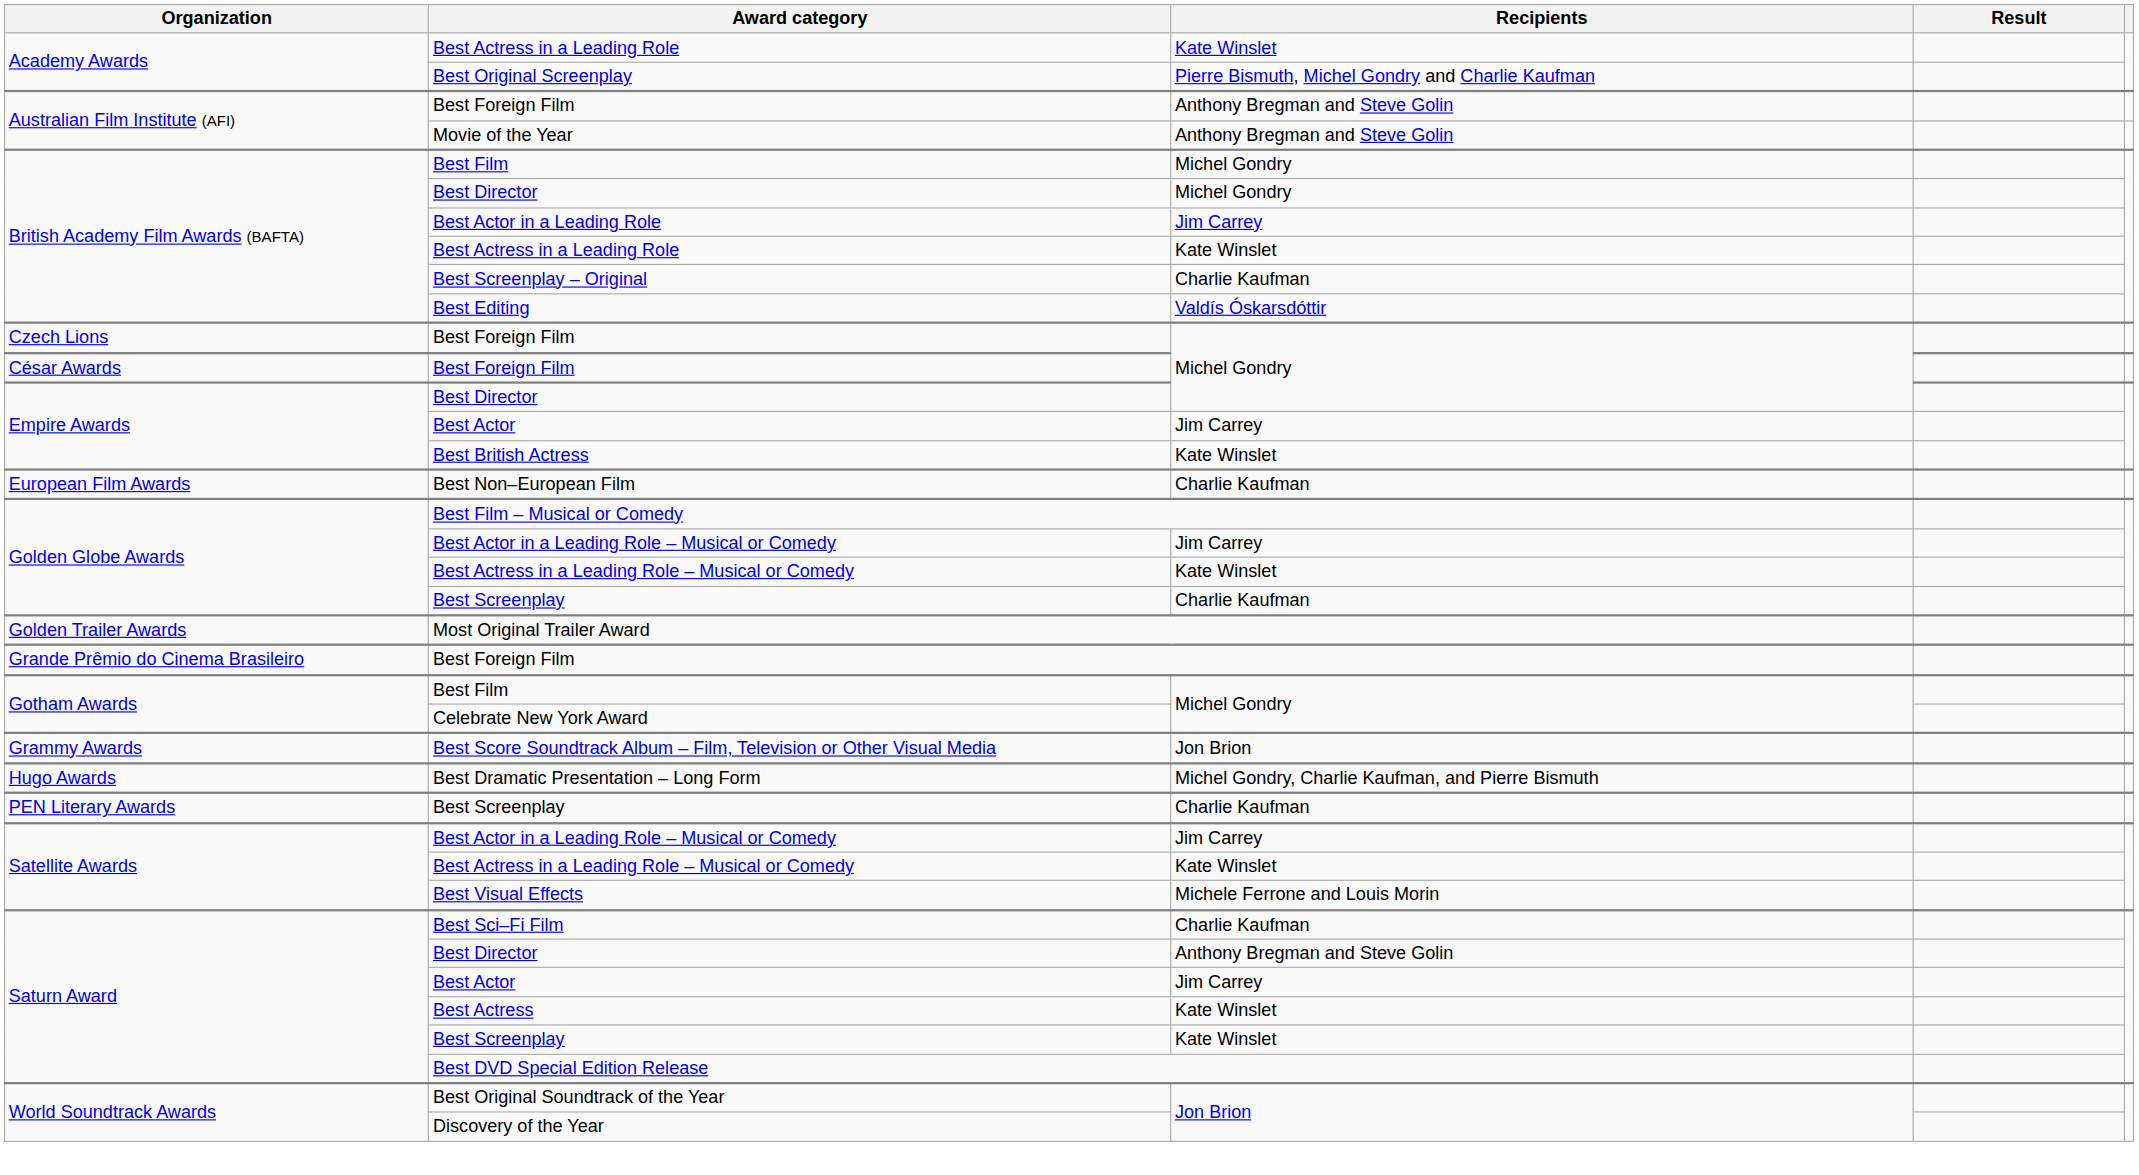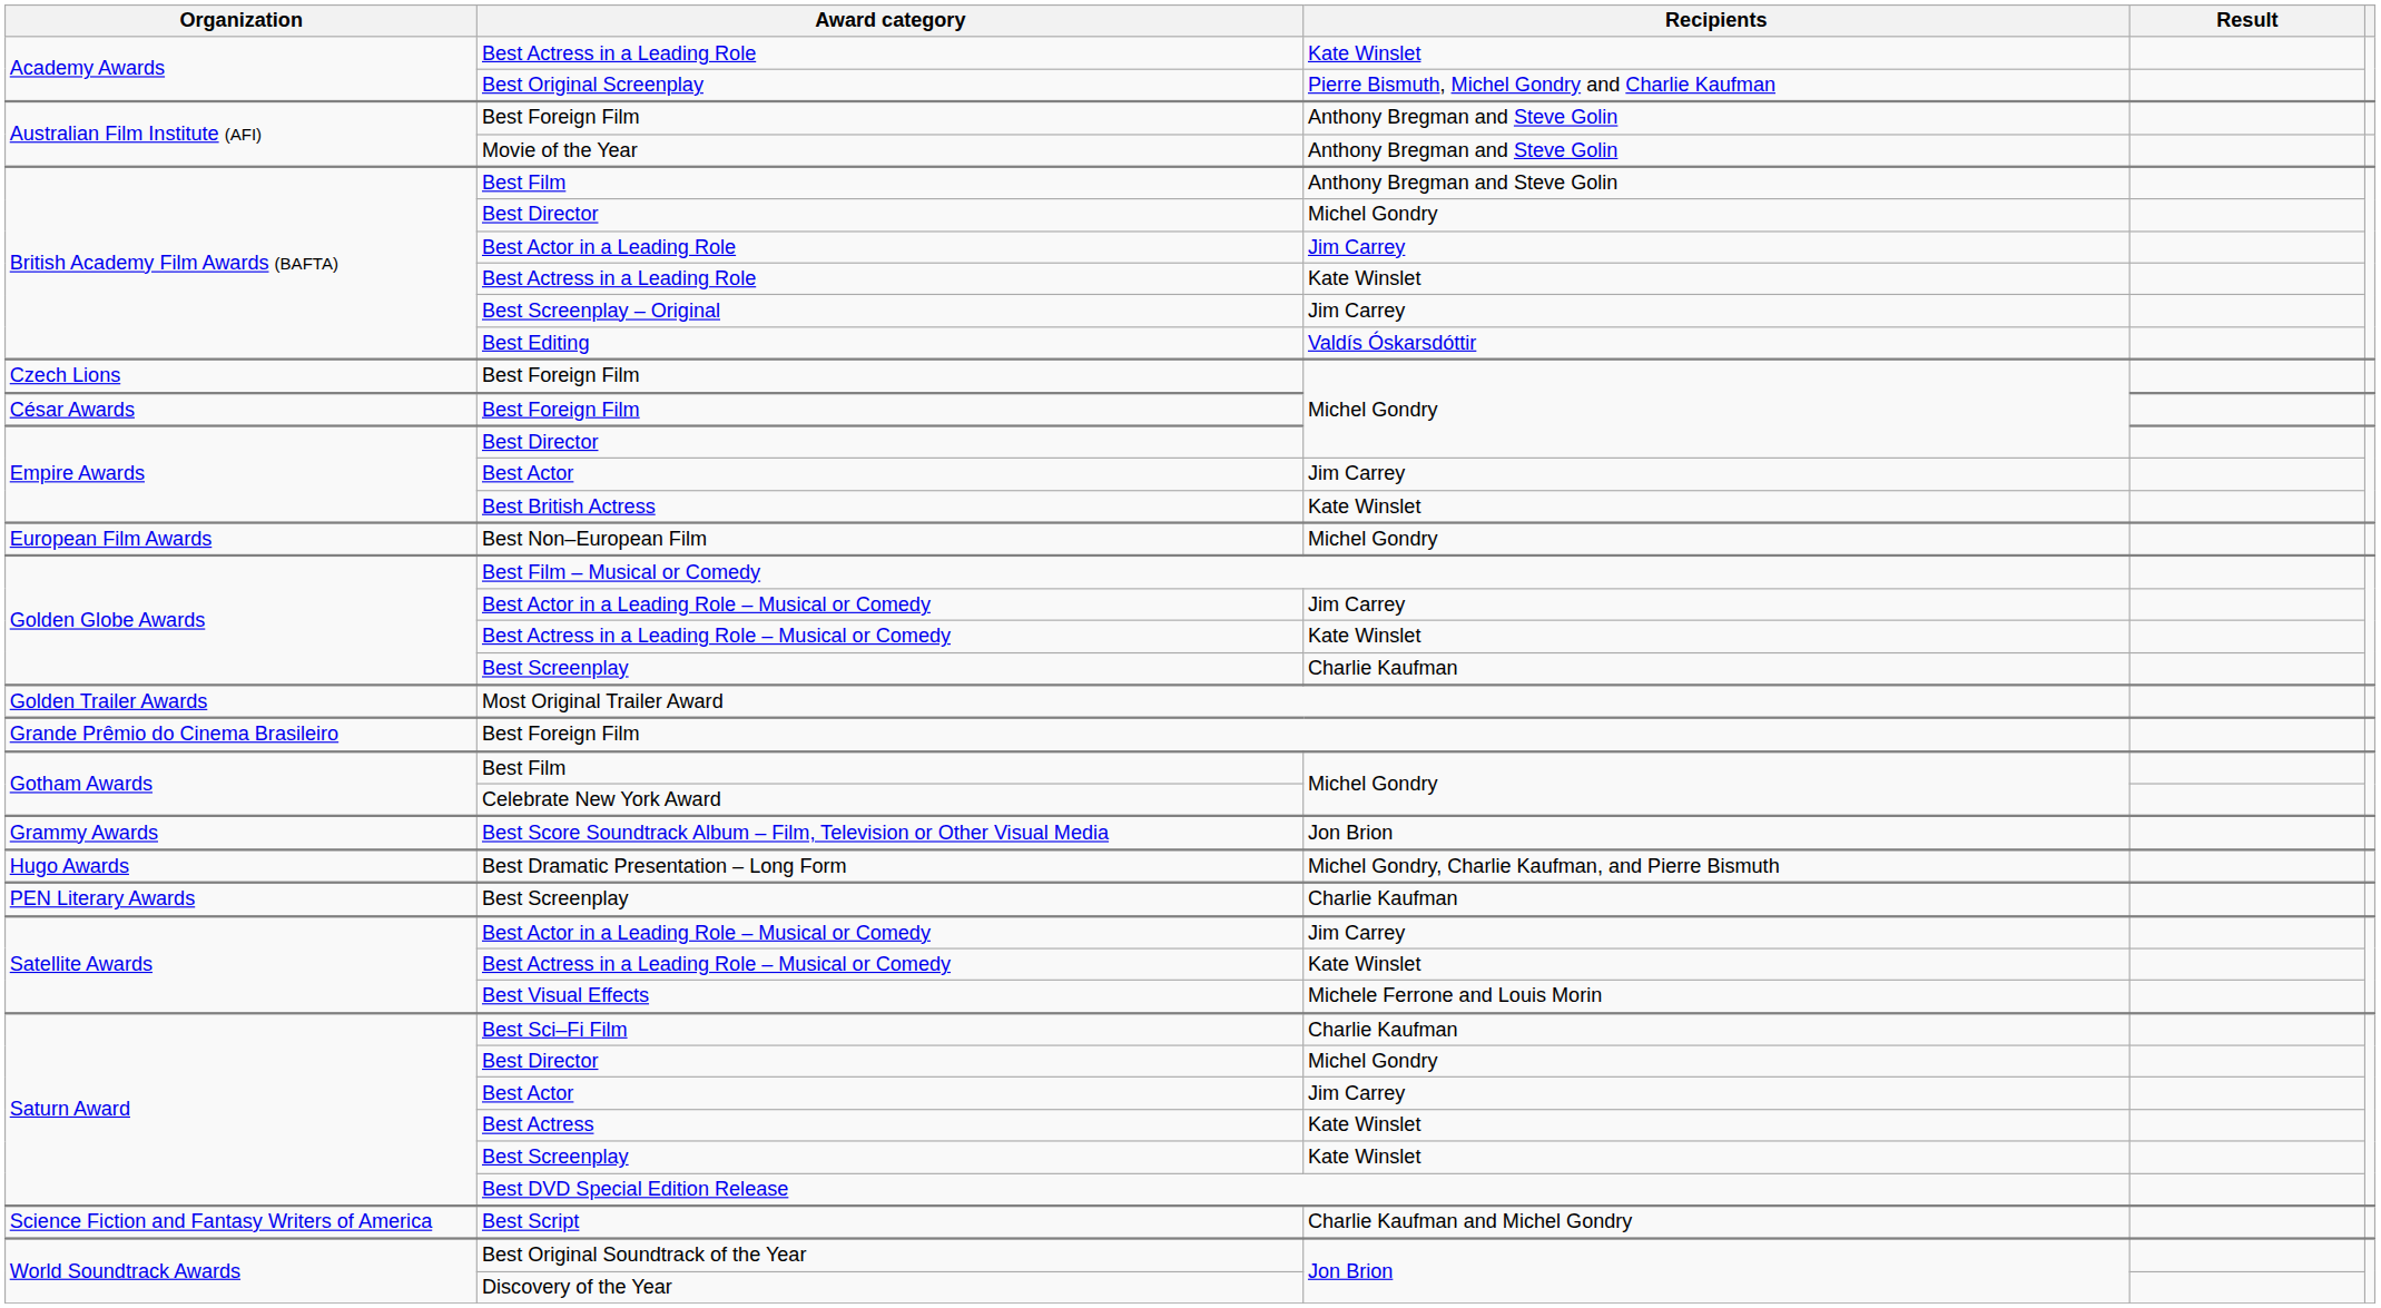 <table class="wikitable" width="95%" cellpadding="5">
 <tr>
 <th width="20%">Organization</th>
 <th width="35%">Award category</th>
 <th width="35%">Recipients</th>
 <th width="10%">Result</th>
 <th scope="col" class="unsortable"></th>
 </tr>
 <tr>
 <td rowspan=2><a href='#'>Academy Awards</a></td>
 <td><a href='#'>Best Actress in a Leading Role</a></td>
 <td><a href='#'>Kate Winslet</a></td>
 <td></td>
 <td rowspan=2 style="text-align:center;"></td>
 </tr>
 <tr>
 <td><a href='#'>Best Original Screenplay</a></td>
 <td><a href='#'>Pierre Bismuth</a>, <a href='#'>Michel Gondry</a> and <a href='#'>Charlie Kaufman</a></td>
 <td></td>
 </tr>
 <tr style="border-top:2px solid gray;">
 <td rowspan=2><a href='#'>Australian Film Institute</a> <small>(AFI)</small></td>
 <td>Best Foreign Film</td>
 <td>Anthony Bregman and <a href='#'>Steve Golin</a></td>
 <td></td>
 <td rowspan=1 style="text-align:center;"></td>
 </tr>
 <tr>
 <td>Movie of the Year</td>
 <td>Anthony Bregman and <a href='#'>Steve Golin</a></td>
 <td></td>
 <td rowspan=1 style="text-align:center;"></td>
 </tr>
 <tr style="border-top:2px solid gray;">
 <td rowspan=6><a href='#'>British Academy Film Awards</a> <small>(BAFTA)</small></td>
 <td><a href='#'>Best Film</a></td>
-<td>Michel Gondry</td>
+<td>Anthony Bregman and Steve Golin</td>
 <td></td>
 <td rowspan=6 style="text-align:center;"><br></td>
 </tr>
 <tr>
 <td><a href='#'>Best Director</a></td>
 <td>Michel Gondry</td>
 <td></td>
 </tr>
 <tr>
 <td><a href='#'>Best Actor in a Leading Role</a></td>
 <td><a href='#'>Jim Carrey</a></td>
 <td></td>
 </tr>
 <tr>
 <td><a href='#'>Best Actress in a Leading Role</a></td>
 <td>Kate Winslet</td>
 <td></td>
 </tr>
 <tr>
 <td><a href='#'>Best Screenplay – Original</a></td>
-<td>Charlie Kaufman</td>
+<td>Jim Carrey</td>
 <td></td>
 </tr>
 <tr>
 <td><a href='#'>Best Editing</a></td>
 <td><a href='#'>Valdís Óskarsdóttir</a></td>
 <td></td>
 </tr>
 <tr style="border-top:2px solid gray;">
 <td><a href='#'>Czech Lions</a></td>
 <td>Best Foreign Film</td>
 <td rowspan="3">Michel Gondry</td>
 <td></td>
 <td rowspan="1" style="text-align:center;"></td>
 </tr>
 <tr style="border-top:2px solid gray;">
 <td><a href='#'>César Awards</a></td>
 <td><a href='#'>Best Foreign Film</a></td>
 <td></td>
 <td rowspan="1" style="text-align:center;"></td>
 </tr>
 <tr style="border-top:2px solid gray;">
 <td rowspan="3"><a href='#'>Empire Awards</a></td>
 <td><a href='#'>Best Director</a></td>
 <td></td>
 <td rowspan="3" style="text-align:center;"><br><br></td>
 </tr>
 <tr>
 <td><a href='#'>Best Actor</a></td>
 <td>Jim Carrey</td>
 <td></td>
 </tr>
 <tr>
 <td><a href='#'>Best British Actress</a></td>
 <td>Kate Winslet</td>
 <td></td>
 </tr>
 <tr style="border-top:2px solid gray;">
 <td><a href='#'>European Film Awards</a></td>
 <td>Best Non–European Film</td>
-<td>Charlie Kaufman</td>
+<td>Michel Gondry</td>
 <td></td>
 <td rowspan=1 style="text-align:center;"></td>
 </tr>
 <tr style="border-top:2px solid gray;">
 <td rowspan=4><a href='#'>Golden Globe Awards</a></td>
 <td colspan="2"><a href='#'>Best Film – Musical or Comedy</a></td>
 <td></td>
 <td rowspan=4 style="text-align:center;"></td>
 </tr>
 <tr>
 <td><a href='#'>Best Actor in a Leading Role – Musical or Comedy</a></td>
 <td>Jim Carrey</td>
 <td></td>
 </tr>
 <tr>
 <td><a href='#'>Best Actress in a Leading Role – Musical or Comedy</a></td>
 <td>Kate Winslet</td>
 <td></td>
 </tr>
 <tr>
 <td><a href='#'>Best Screenplay</a></td>
 <td>Charlie Kaufman</td>
 <td></td>
 </tr>
 <tr style="border-top:2px solid gray;">
 <td><a href='#'>Golden Trailer Awards</a></td>
 <td colspan=2>Most Original Trailer Award</td>
 <td></td>
 <td rowspan=1 style="text-align:center;"></td>
 </tr>
 <tr style="border-top:2px solid gray;">
 <td><a href='#'>Grande Prêmio do Cinema Brasileiro</a></td>
 <td colspan=2>Best Foreign Film</td>
 <td></td>
 <td rowspan=1 style="text-align:center;"></td>
 </tr>
 <tr style="border-top:2px solid gray;">
 <td rowspan=2><a href='#'>Gotham Awards</a></td>
 <td>Best Film</td>
 <td rowspan="2">Michel Gondry</td>
 <td></td>
 <td rowspan=2 style="text-align:center;"></td>
 </tr>
 <tr>
 <td>Celebrate New York Award</td>
 <td></td>
 </tr>
 <tr style="border-top:2px solid gray;">
 <td><a href='#'>Grammy Awards</a></td>
 <td><a href='#'>Best Score Soundtrack Album – Film, Television or Other Visual Media</a></td>
 <td>Jon Brion</td>
 <td></td>
 <td rowspan=1 style="text-align:center;"></td>
 </tr>
 <tr style="border-top:2px solid gray;">
 <td><a href='#'>Hugo Awards</a></td>
 <td>Best Dramatic Presentation – Long Form</td>
 <td>Michel Gondry, Charlie Kaufman, and Pierre Bismuth</td>
 <td></td>
 <td rowspan=1 style="text-align:center;"></td>
 </tr>
 <tr style="border-top:2px solid gray;">
 <td><a href='#'>PEN Literary Awards</a></td>
 <td>Best Screenplay</td>
 <td>Charlie Kaufman</td>
 <td></td>
 <td rowspan=1 style="text-align:center;"></td>
 </tr>
 <tr style="border-top:2px solid gray;">
 <td rowspan=3><a href='#'>Satellite Awards</a></td>
 <td><a href='#'>Best Actor in a Leading Role – Musical or Comedy</a></td>
 <td>Jim Carrey</td>
 <td></td>
 <td rowspan=3 style="text-align:center;"></td>
 </tr>
 <tr>
 <td><a href='#'>Best Actress in a Leading Role – Musical or Comedy</a></td>
 <td>Kate Winslet</td>
 <td></td>
 </tr>
 <tr>
 <td><a href='#'>Best Visual Effects</a></td>
 <td>Michele Ferrone and Louis Morin</td>
 <td></td>
 </tr>
 <tr style="border-top:2px solid gray;">
 <td rowspan=6><a href='#'>Saturn Award</a></td>
 <td><a href='#'>Best Sci–Fi Film</a></td>
 <td>Charlie Kaufman</td>
 <td></td>
 <td rowspan=6 style="text-align:center;"><br></td>
 </tr>
 <tr>
 <td><a href='#'>Best Director</a></td>
-<td>Anthony Bregman and Steve Golin</td>
+<td>Michel Gondry</td>
 <td></td>
 </tr>
 <tr>
 <td><a href='#'>Best Actor</a></td>
 <td>Jim Carrey</td>
 <td></td>
 </tr>
 <tr>
 <td><a href='#'>Best Actress</a></td>
 <td>Kate Winslet</td>
 <td></td>
 </tr>
 <tr>
 <td><a href='#'>Best Screenplay</a></td>
 <td>Kate Winslet</td>
 <td></td>
 </tr>
 <tr>
 <td colspan="2"><a href='#'>Best DVD Special Edition Release</a></td>
 <td></td>
 </tr>
 <tr style="border-top:2px solid gray;">
+<td><a href='#'>Science Fiction and Fantasy Writers of America</a></td>
+<td><a href='#'>Best Script</a></td>
+<td>Charlie Kaufman and Michel Gondry</td>
+<td></td>
+<td rowspan=1 style="text-align:center;"></td>
+</tr>
+<tr style="border-top:2px solid gray;">
 <td rowspan=2><a href='#'>World Soundtrack Awards</a></td>
 <td>Best Original Soundtrack of the Year</td>
 <td rowspan="2"><a href='#'>Jon Brion</a></td>
 <td></td>
 <td rowspan=2 style="text-align:center;"><br></td>
 </tr>
 <tr>
 <td>Discovery of the Year</td>
 <td></td>
 </tr>
 </table>
